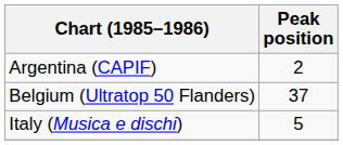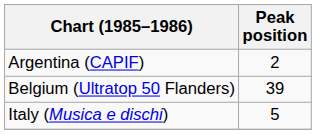 <table class="wikitable sortable">
 <tr>
 <th align="left">Chart (1985–1986)</th>
 <th align="left">Peak<br>position</th>
 </tr>
 <tr>
 <td align="left">Argentina (<a href='#'>CAPIF</a>)</td>
 <td align="center">2</td>
 </tr>
 <tr>
 <td align="left">Belgium (<a href='#'>Ultratop 50</a> Flanders)</td>
-<td align="center">37</td>
+<td align="center">39</td>
 </tr>
 <tr>
 <td align="left">Italy (<em><a href='#'>Musica e dischi</a></em>)</td>
 <td align="center">5</td>
 </tr>
 <tr>
 </tr>
 </table>
